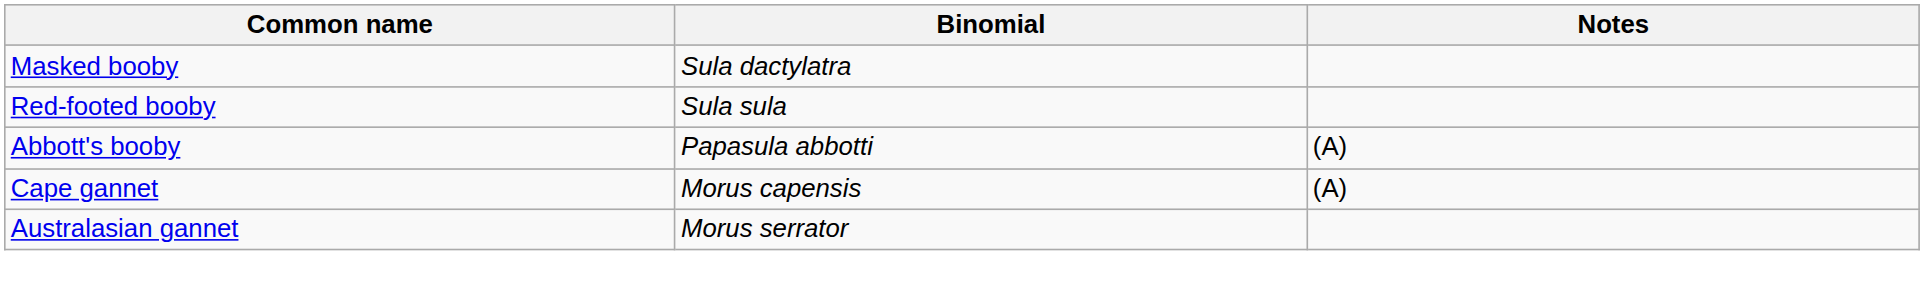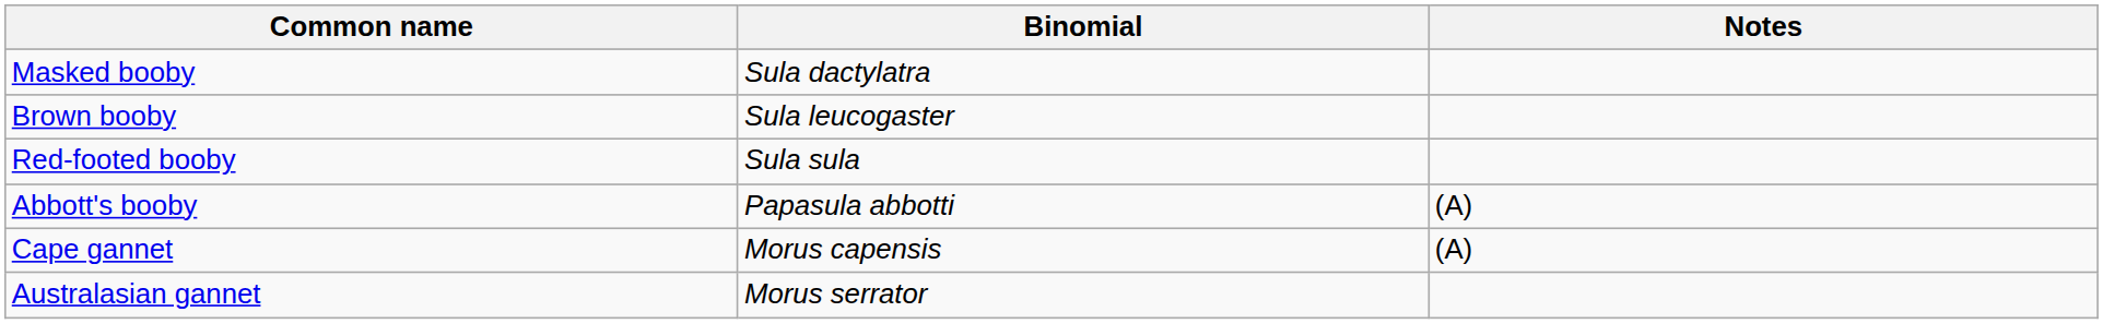 <table style="width:60%;" class="wikitable">
 <tr>
 <th width=35%>Common name</th>
 <th width=33%>Binomial</th>
 <th width=32%>Notes</th>
 </tr>
 <tr>
 <td><a href='#'>Masked booby</a></td>
 <td><em>Sula dactylatra</em></td>
+<td></td>
+</tr>
+<tr>
+<td><a href='#'>Brown booby</a></td>
+<td><em>Sula leucogaster</em></td>
 <td></td>
 </tr>
 <tr>
 <td><a href='#'>Red-footed booby</a></td>
 <td><em>Sula sula</em></td>
 <td></td>
 </tr>
 <tr>
 <td><a href='#'>Abbott's booby</a></td>
 <td><em>Papasula abbotti</em></td>
 <td>(A)</td>
 </tr>
 <tr>
 <td><a href='#'>Cape gannet</a></td>
 <td><em>Morus capensis</em></td>
 <td>(A)</td>
 </tr>
 <tr>
 <td><a href='#'>Australasian gannet</a></td>
 <td><em>Morus serrator</em></td>
 <td></td>
 </tr>
 </table>
